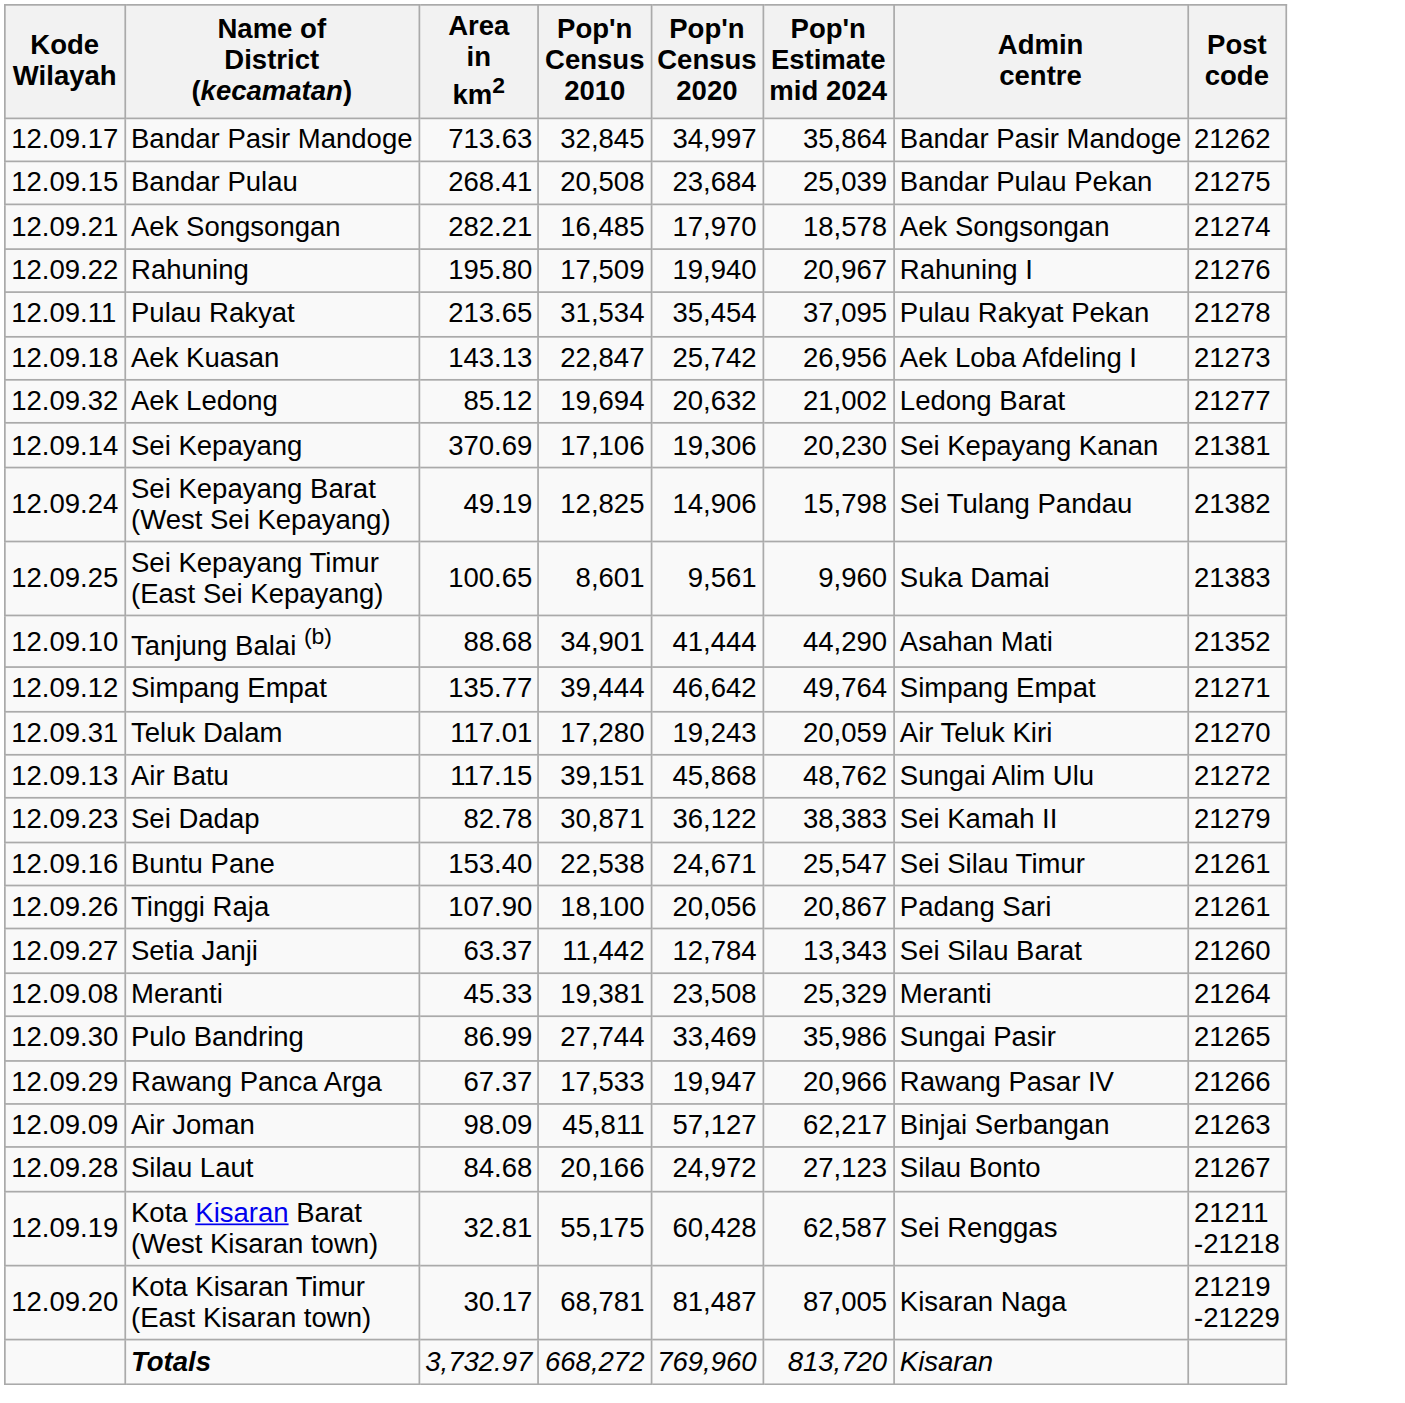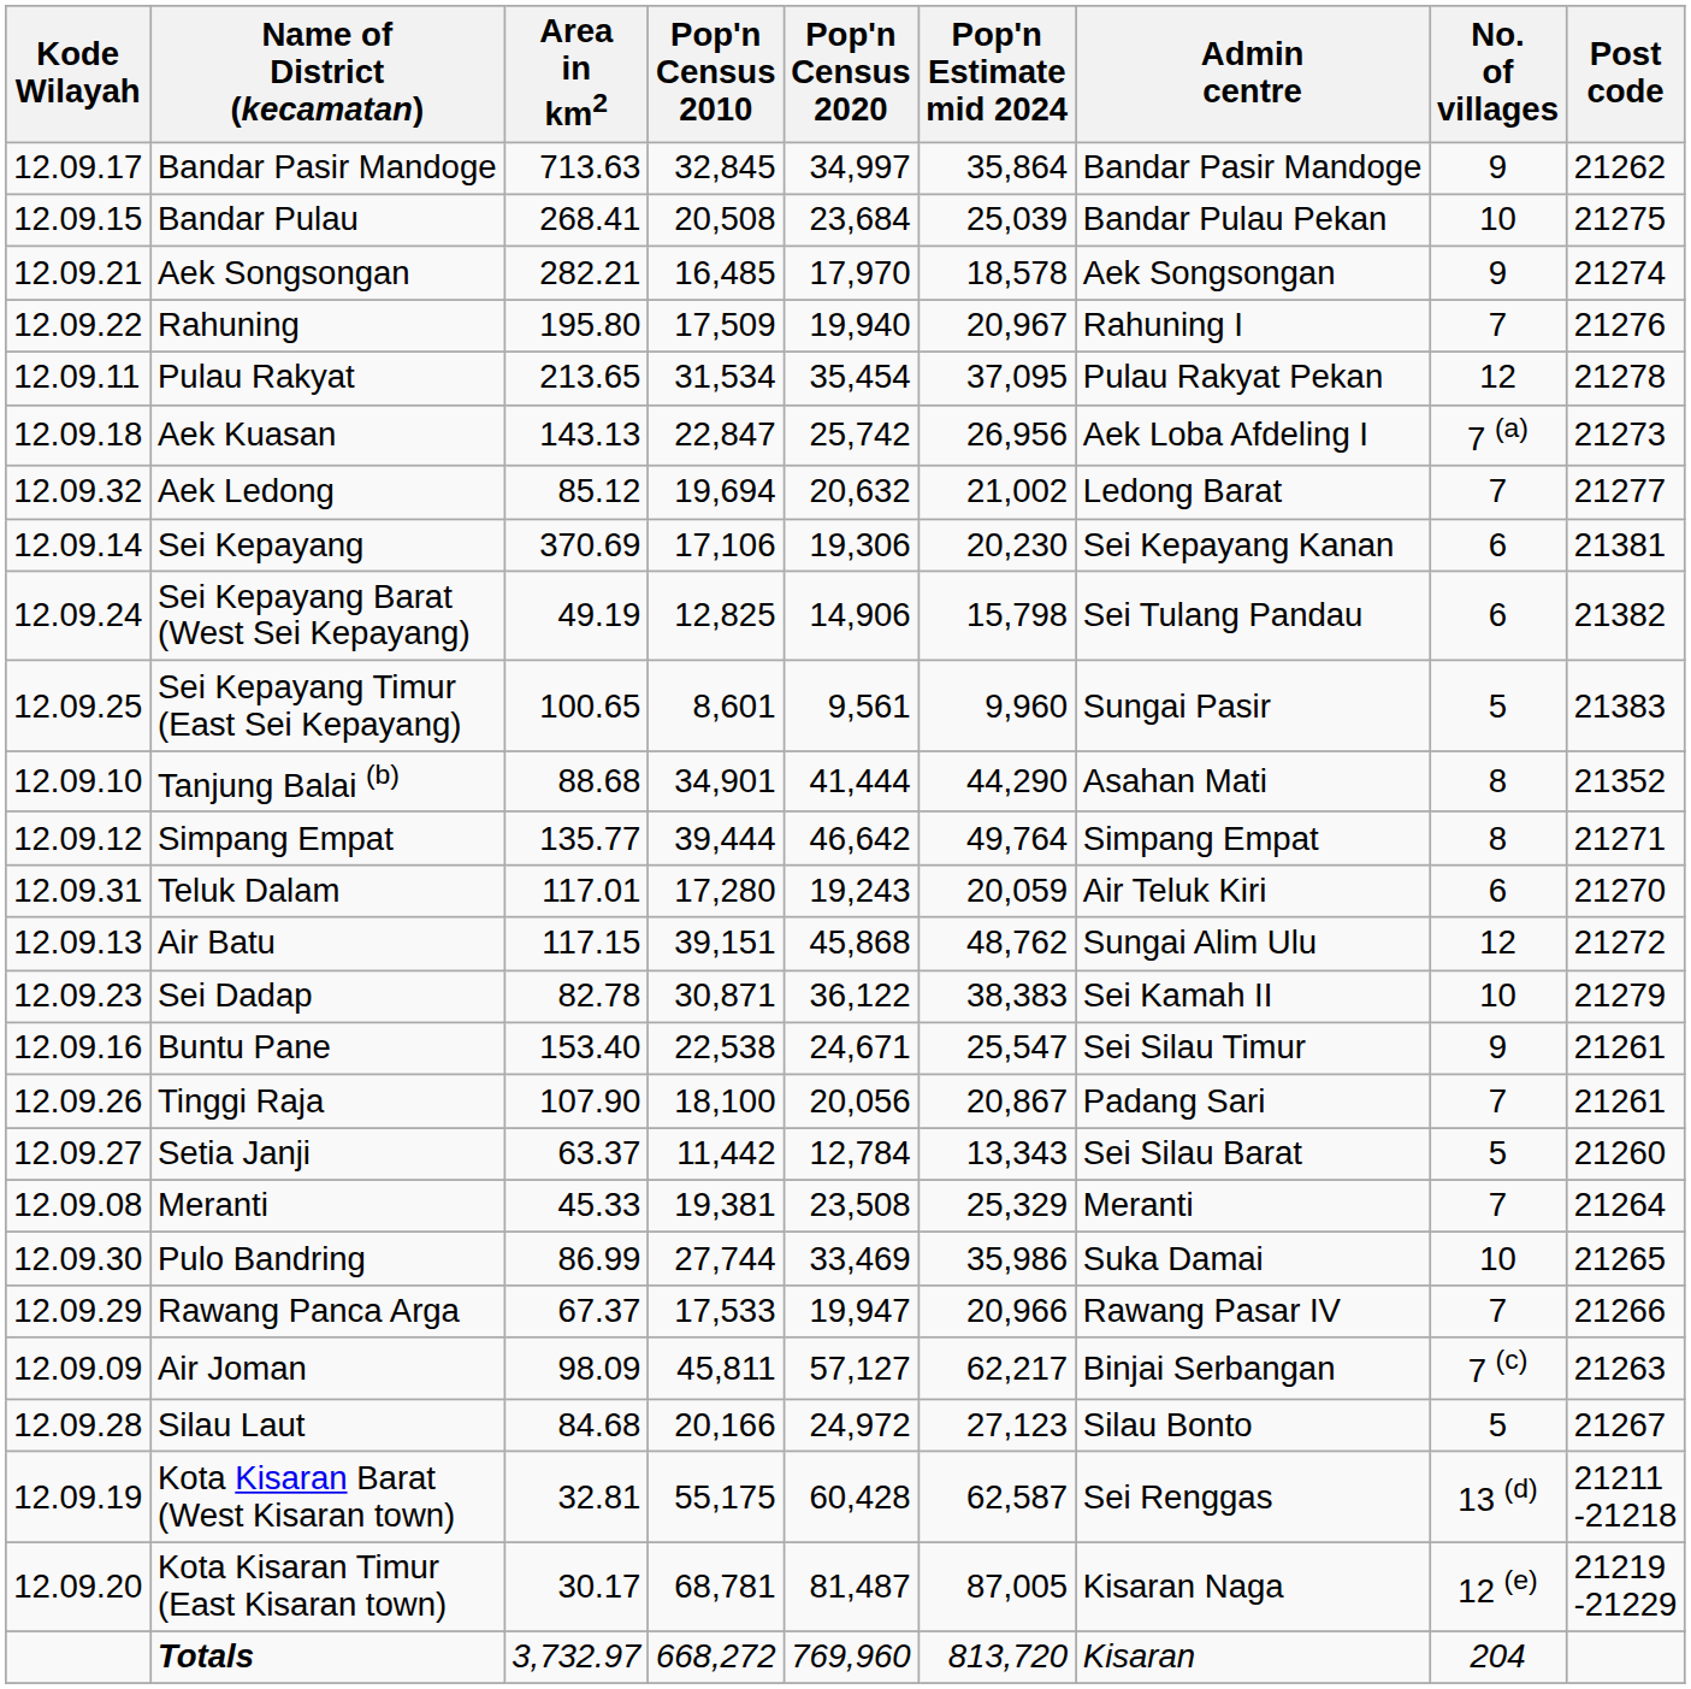 <table class="sortable wikitable">
 <tr>
 <th>Kode <br>Wilayah</th>
 <th>Name of<br>District<br>(<em>kecamatan</em>)</th>
 <th>Area <br>in<br>km<sup>2</sup></th>
 <th>Pop'n<br>Census<br>2010</th>
 <th>Pop'n<br>Census<br>2020</th>
 <th>Pop'n<br>Estimate<br>mid 2024</th>
 <th>Admin<br> centre</th>
+<th>No. <br>of <br>villages</th>
 <th>Post<br>code</th>
 </tr>
 <tr>
 <td>12.09.17</td>
 <td>Bandar Pasir Mandoge</td>
 <td align="right">713.63</td>
 <td align="right">32,845</td>
 <td align="right">34,997</td>
 <td align="right">35,864</td>
 <td>Bandar Pasir Mandoge</td>
+<td align="center">9</td>
 <td>21262</td>
 </tr>
 <tr>
 <td>12.09.15</td>
 <td>Bandar Pulau</td>
 <td align="right">268.41</td>
 <td align="right">20,508</td>
 <td align="right">23,684</td>
 <td align="right">25,039</td>
 <td>Bandar Pulau Pekan</td>
+<td align="center">10</td>
 <td>21275</td>
 </tr>
 <tr>
 <td>12.09.21</td>
 <td>Aek Songsongan</td>
 <td align="right">282.21</td>
 <td align="right">16,485</td>
 <td align="right">17,970</td>
 <td align="right">18,578</td>
 <td>Aek Songsongan</td>
+<td align="center">9</td>
 <td>21274</td>
 </tr>
 <tr>
 <td>12.09.22</td>
 <td>Rahuning</td>
 <td align="right">195.80</td>
 <td align="right">17,509</td>
 <td align="right">19,940</td>
 <td align="right">20,967</td>
 <td>Rahuning I</td>
+<td align="center">7</td>
 <td>21276</td>
 </tr>
 <tr>
 <td>12.09.11</td>
 <td>Pulau Rakyat</td>
 <td align="right">213.65</td>
 <td align="right">31,534</td>
 <td align="right">35,454</td>
 <td align="right">37,095</td>
 <td>Pulau Rakyat Pekan</td>
+<td align="center">12</td>
 <td>21278</td>
 </tr>
 <tr>
 <td>12.09.18</td>
 <td>Aek Kuasan</td>
 <td align="right">143.13</td>
 <td align="right">22,847</td>
 <td align="right">25,742</td>
 <td align="right">26,956</td>
 <td>Aek Loba Afdeling I</td>
+<td align="center">7 <sup>(a)</sup></td>
 <td>21273</td>
 </tr>
 <tr>
 <td>12.09.32</td>
 <td>Aek Ledong</td>
 <td align="right">85.12</td>
 <td align="right">19,694</td>
 <td align="right">20,632</td>
 <td align="right">21,002</td>
 <td>Ledong Barat</td>
+<td align="center">7</td>
 <td>21277</td>
 </tr>
 <tr>
 <td>12.09.14</td>
 <td>Sei Kepayang</td>
 <td align="right">370.69</td>
 <td align="right">17,106</td>
 <td align="right">19,306</td>
 <td align="right">20,230</td>
 <td>Sei Kepayang Kanan</td>
+<td align="center">6</td>
 <td>21381</td>
 </tr>
 <tr>
 <td>12.09.24</td>
 <td>Sei Kepayang Barat <br>(West Sei Kepayang)</td>
 <td align="right">49.19</td>
 <td align="right">12,825</td>
 <td align="right">14,906</td>
 <td align="right">15,798</td>
 <td>Sei Tulang Pandau</td>
+<td align="center">6</td>
 <td>21382</td>
 </tr>
 <tr>
 <td>12.09.25</td>
 <td>Sei Kepayang Timur <br>(East Sei Kepayang)</td>
 <td align="right">100.65</td>
 <td align="right">8,601</td>
 <td align="right">9,561</td>
 <td align="right">9,960</td>
-<td>Suka Damai</td>
+<td>Sungai Pasir</td>
+<td align="center">5</td>
 <td>21383</td>
 </tr>
 <tr>
 <td>12.09.10</td>
 <td>Tanjung Balai <sup>(b)</sup></td>
 <td align="right">88.68</td>
 <td align="right">34,901</td>
 <td align="right">41,444</td>
 <td align="right">44,290</td>
 <td>Asahan Mati</td>
+<td align="center">8</td>
 <td>21352</td>
 </tr>
 <tr>
 <td>12.09.12</td>
 <td>Simpang Empat</td>
 <td align="right">135.77</td>
 <td align="right">39,444</td>
 <td align="right">46,642</td>
 <td align="right">49,764</td>
 <td>Simpang Empat</td>
+<td align="center">8</td>
 <td>21271</td>
 </tr>
 <tr>
 <td>12.09.31</td>
 <td>Teluk Dalam</td>
 <td align="right">117.01</td>
 <td align="right">17,280</td>
 <td align="right">19,243</td>
 <td align="right">20,059</td>
 <td>Air Teluk Kiri</td>
+<td align="center">6</td>
 <td>21270</td>
 </tr>
 <tr>
 <td>12.09.13</td>
 <td>Air Batu</td>
 <td align="right">117.15</td>
 <td align="right">39,151</td>
 <td align="right">45,868</td>
 <td align="right">48,762</td>
 <td>Sungai Alim Ulu</td>
+<td align="center">12</td>
 <td>21272</td>
 </tr>
 <tr>
 <td>12.09.23</td>
 <td>Sei Dadap</td>
 <td align="right">82.78</td>
 <td align="right">30,871</td>
 <td align="right">36,122</td>
 <td align="right">38,383</td>
 <td>Sei Kamah II</td>
+<td align="center">10</td>
 <td>21279</td>
 </tr>
 <tr>
 <td>12.09.16</td>
 <td>Buntu Pane</td>
 <td align="right">153.40</td>
 <td align="right">22,538</td>
 <td align="right">24,671</td>
 <td align="right">25,547</td>
 <td>Sei Silau Timur</td>
+<td align="center">9</td>
 <td>21261</td>
 </tr>
 <tr>
 <td>12.09.26</td>
 <td>Tinggi Raja</td>
 <td align="right">107.90</td>
 <td align="right">18,100</td>
 <td align="right">20,056</td>
 <td align="right">20,867</td>
 <td>Padang Sari</td>
+<td align="center">7</td>
 <td>21261</td>
 </tr>
 <tr>
 <td>12.09.27</td>
 <td>Setia Janji</td>
 <td align="right">63.37</td>
 <td align="right">11,442</td>
 <td align="right">12,784</td>
 <td align="right">13,343</td>
 <td>Sei Silau Barat</td>
+<td align="center">5</td>
 <td>21260</td>
 </tr>
 <tr>
 <td>12.09.08</td>
 <td>Meranti</td>
 <td align="right">45.33</td>
 <td align="right">19,381</td>
 <td align="right">23,508</td>
 <td align="right">25,329</td>
 <td>Meranti</td>
+<td align="center">7</td>
 <td>21264</td>
 </tr>
 <tr>
 <td>12.09.30</td>
 <td>Pulo Bandring</td>
 <td align="right">86.99</td>
 <td align="right">27,744</td>
 <td align="right">33,469</td>
 <td align="right">35,986</td>
-<td>Sungai Pasir</td>
+<td>Suka Damai</td>
+<td align="center">10</td>
 <td>21265</td>
 </tr>
 <tr>
 <td>12.09.29</td>
 <td>Rawang Panca Arga</td>
 <td align="right">67.37</td>
 <td align="right">17,533</td>
 <td align="right">19,947</td>
 <td align="right">20,966</td>
 <td>Rawang Pasar IV</td>
+<td align="center">7</td>
 <td>21266</td>
 </tr>
 <tr>
 <td>12.09.09</td>
 <td>Air Joman</td>
 <td align="right">98.09</td>
 <td align="right">45,811</td>
 <td align="right">57,127</td>
 <td align="right">62,217</td>
 <td>Binjai Serbangan</td>
+<td align="center">7 <sup>(c)</sup></td>
 <td>21263</td>
 </tr>
 <tr>
 <td>12.09.28</td>
 <td>Silau Laut</td>
 <td align="right">84.68</td>
 <td align="right">20,166</td>
 <td align="right">24,972</td>
 <td align="right">27,123</td>
 <td>Silau Bonto</td>
+<td align="center">5</td>
 <td>21267</td>
 </tr>
 <tr>
 <td>12.09.19</td>
 <td>Kota <a href='#'>Kisaran</a> Barat <br>(West Kisaran town)</td>
 <td align="right">32.81</td>
 <td align="right">55,175</td>
 <td align="right">60,428</td>
 <td align="right">62,587</td>
 <td>Sei Renggas</td>
+<td align="center">13 <sup>(d)</sup></td>
 <td>21211<br>-21218</td>
 </tr>
 <tr>
 <td>12.09.20</td>
 <td>Kota Kisaran Timur <br>(East Kisaran town)</td>
 <td align="right">30.17</td>
 <td align="right">68,781</td>
 <td align="right">81,487</td>
 <td align="right">87,005</td>
 <td>Kisaran Naga</td>
+<td align="center">12 <sup>(e)</sup></td>
 <td>21219<br>-21229</td>
 </tr>
 <tr>
 <td></td>
 <td><strong><em>Totals</em></strong></td>
 <td align="right"><em>3,732.97</em></td>
 <td align="right"><em>668,272</em></td>
 <td align="right"><em>769,960</em></td>
 <td align="right"><em>813,720</em></td>
 <td><em>Kisaran</em></td>
+<td align="center"><em>204</em></td>
 <td></td>
 </tr>
 </table>
